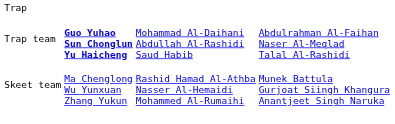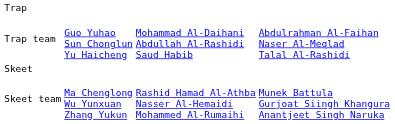 <table>
 <tr>
 <td>Trap</td>
 <td></td>
 <td></td>
 <td></td>
 </tr>
 <tr>
 <td>Trap team</td>
-<td><strong><br><a href='#'>Guo Yuhao</a><br><a href='#'>Sun Chonglun</a><br><a href='#'>Yu Haicheng</a></strong></td>
+<td><br><a href='#'>Guo Yuhao</a><br><a href='#'>Sun Chonglun</a><br><a href='#'>Yu Haicheng</a></td>
 <td><br><a href='#'>Mohammad Al-Daihani</a><br><a href='#'>Abdullah Al-Rashidi</a><br><a href='#'>Saud Habib</a></td>
 <td><br><a href='#'>Abdulrahman Al-Faihan</a><br><a href='#'>Naser Al-Meqlad</a><br><a href='#'>Talal Al-Rashidi</a></td>
+</tr>
+<tr>
+<td>Skeet</td>
+<td></td>
+<td></td>
+<td></td>
 </tr>
 <tr>
 <td>Skeet team</td>
 <td><br><a href='#'>Ma Chenglong</a><br><a href='#'>Wu Yunxuan</a><br><a href='#'>Zhang Yukun</a></td>
 <td><br><a href='#'>Rashid Hamad Al-Athba</a><br><a href='#'>Nasser Al-Hemaidi</a><br><a href='#'>Mohammed Al-Rumaihi</a></td>
 <td><br><a href='#'>Munek Battula</a><br><a href='#'>Gurjoat Siingh Khangura</a><br><a href='#'>Anantjeet Singh Naruka</a></td>
 </tr>
 </table>
